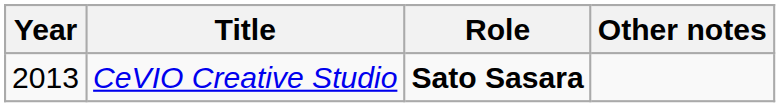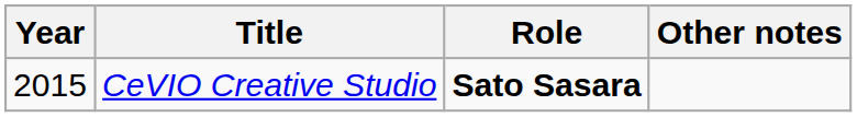 <table class="wikitable" style="font-size: 90%;">
 <tr>
 <th>Year</th>
 <th>Title</th>
 <th>Role</th>
 <th>Other notes</th>
 </tr>
 <tr>
-<td>2013</td>
+<td>2015</td>
 <td><em><a href='#'>CeVIO Creative Studio</a></em></td>
 <td><strong>Sato Sasara</strong></td>
 <td></td>
 </tr>
 </table>
